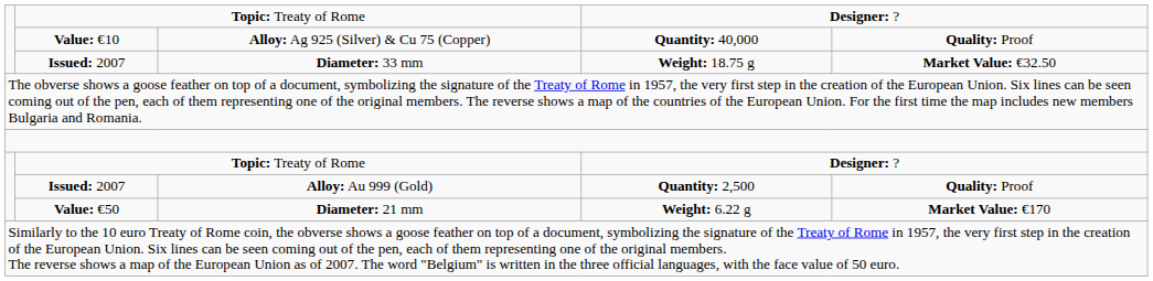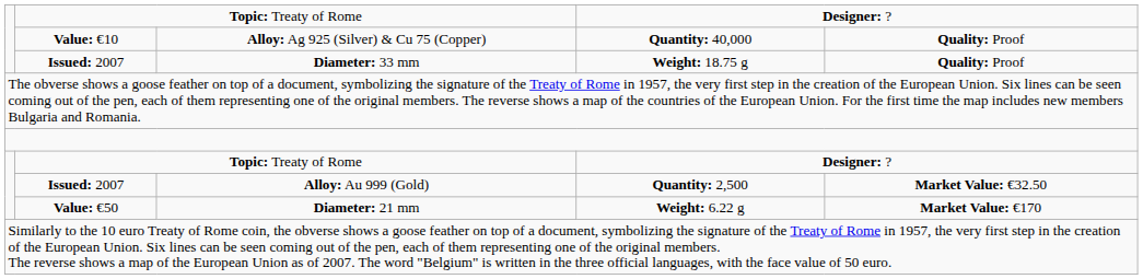 <table class="wikitable" width="100%">
 <tr>
 <td rowspan=3 width="330px" nowrap> </td>
 <td colspan="2" width="50%" align=center><strong>Topic:</strong> Treaty of Rome</td>
 <td colspan="2" width="50%" align=center><strong>Designer:</strong> ?</td>
 </tr>
 <tr>
 <td align=center><strong>Value:</strong> €10</td>
 <td align=center><strong>Alloy:</strong> Ag 925 (Silver) & Cu 75 (Copper)</td>
 <td align=center><strong>Quantity:</strong> 40,000</td>
 <td align=center><strong>Quality:</strong> Proof</td>
 </tr>
 <tr>
 <td align=center><strong>Issued:</strong> 2007</td>
 <td align=center><strong>Diameter:</strong> 33 mm</td>
 <td align=center><strong>Weight:</strong> 18.75 g</td>
-<td align=center><strong>Market Value:</strong> €32.50</td>
+<td align=center><strong>Quality:</strong> Proof</td>
 </tr>
 <tr>
 <td colspan="5" align=left>The obverse shows a goose feather on top of a document, symbolizing the signature of the <a href='#'>Treaty of Rome</a> in 1957, the very first step in the creation of the European Union.  Six lines can be seen coming out of the pen, each of them representing one of the original members. The reverse shows a map of the countries of the European Union. For the first time the map includes new members Bulgaria and Romania.</td>
 </tr>
 <tr>
 <td colspan="5" align=left> </td>
 </tr>
 <tr>
 <td rowspan=3> </td>
 <td colspan="2" width="50%" align=center><strong>Topic:</strong> Treaty of Rome</td>
 <td colspan="2" width="50%" align=center><strong>Designer:</strong> ?</td>
 </tr>
 <tr>
 <td align=center><strong>Issued:</strong> 2007</td>
 <td align=center><strong>Alloy:</strong> Au 999 (Gold)</td>
 <td align=center><strong>Quantity:</strong> 2,500</td>
-<td align=center><strong>Quality:</strong> Proof</td>
+<td align=center><strong>Market Value:</strong> €32.50</td>
 </tr>
 <tr>
 <td align=center><strong>Value:</strong> €50</td>
 <td align=center><strong>Diameter:</strong> 21 mm</td>
 <td align=center><strong>Weight:</strong> 6.22 g</td>
 <td align=center><strong>Market Value:</strong> €170</td>
 </tr>
 <tr>
 <td colspan="5" align=left>Similarly to the 10 euro Treaty of Rome coin, the obverse shows a goose feather on top of a document, symbolizing the signature of the <a href='#'>Treaty of Rome</a> in 1957, the very first step in the creation of the European Union.  Six lines can be seen coming out of the pen, each of them representing one of the original members.<br>The reverse shows a map of the European Union as of 2007.  The word "Belgium" is written in the three official languages, with the face value of 50 euro.</td>
 </tr>
 </table>
